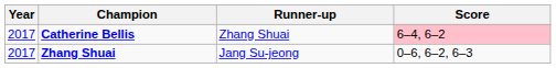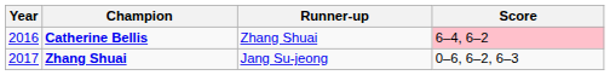 <table class="wikitable" style="font-size:90%">
 <tr>
 <th>Year</th>
 <th width="200">Champion</th>
 <th width="200">Runner-up</th>
 <th width="175">Score</th>
 </tr>
 <tr>
-<td><a href='#'>2017</a></td>
+<td><a href='#'>2016</a></td>
 <td> <strong><a href='#'>Catherine Bellis</a></strong></td>
 <td> <a href='#'>Zhang Shuai</a></td>
 <td style="background: pink;">6–4, 6–2</td>
 </tr>
 <tr>
 <td><a href='#'>2017</a></td>
 <td> <strong><a href='#'>Zhang Shuai</a></strong></td>
 <td> <a href='#'>Jang Su-jeong</a></td>
 <td>0–6, 6–2, 6–3</td>
 </tr>
 </table>
